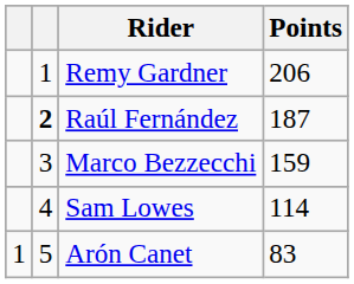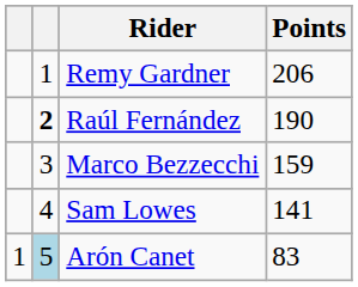 <table class="wikitable" style="font-size: 85%;">
 <tr>
 <th></th>
 <th></th>
 <th>Rider</th>
 <th>Points</th>
 </tr>
 <tr>
 <td></td>
 <td align=center>1</td>
 <td> <a href='#'>Remy Gardner</a></td>
 <td align=left>206</td>
 </tr>
 <tr>
 <td></td>
 <td align=center><strong>2</strong></td>
 <td> <a href='#'>Raúl Fernández</a></td>
-<td align=left>187</td>
+<td align=left>190</td>
 </tr>
 <tr>
 <td></td>
 <td align=center>3</td>
 <td> <a href='#'>Marco Bezzecchi</a></td>
 <td align=left>159</td>
 </tr>
 <tr>
 <td></td>
 <td align=center>4</td>
 <td> <a href='#'>Sam Lowes</a></td>
-<td align=left>114</td>
+<td align=left>141</td>
 </tr>
 <tr>
 <td> 1</td>
-<td align=center>5</td>
+<td align=center style="background: lightblue;">5</td>
 <td> <a href='#'>Arón Canet</a></td>
 <td align=left>83</td>
 </tr>
 </table>
